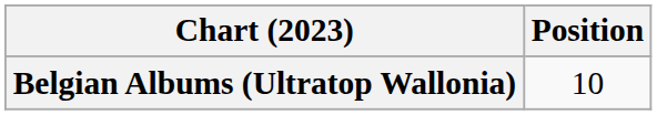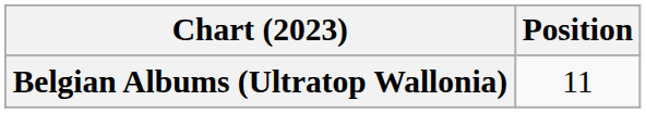 <table class="wikitable plainrowheaders" style="text-align:center">
 <tr>
 <th scope="col">Chart (2023)</th>
 <th scope="col">Position</th>
 </tr>
 <tr>
 <th scope="row">Belgian Albums (Ultratop Wallonia)</th>
-<td>10</td>
+<td>11</td>
 </tr>
 </table>
